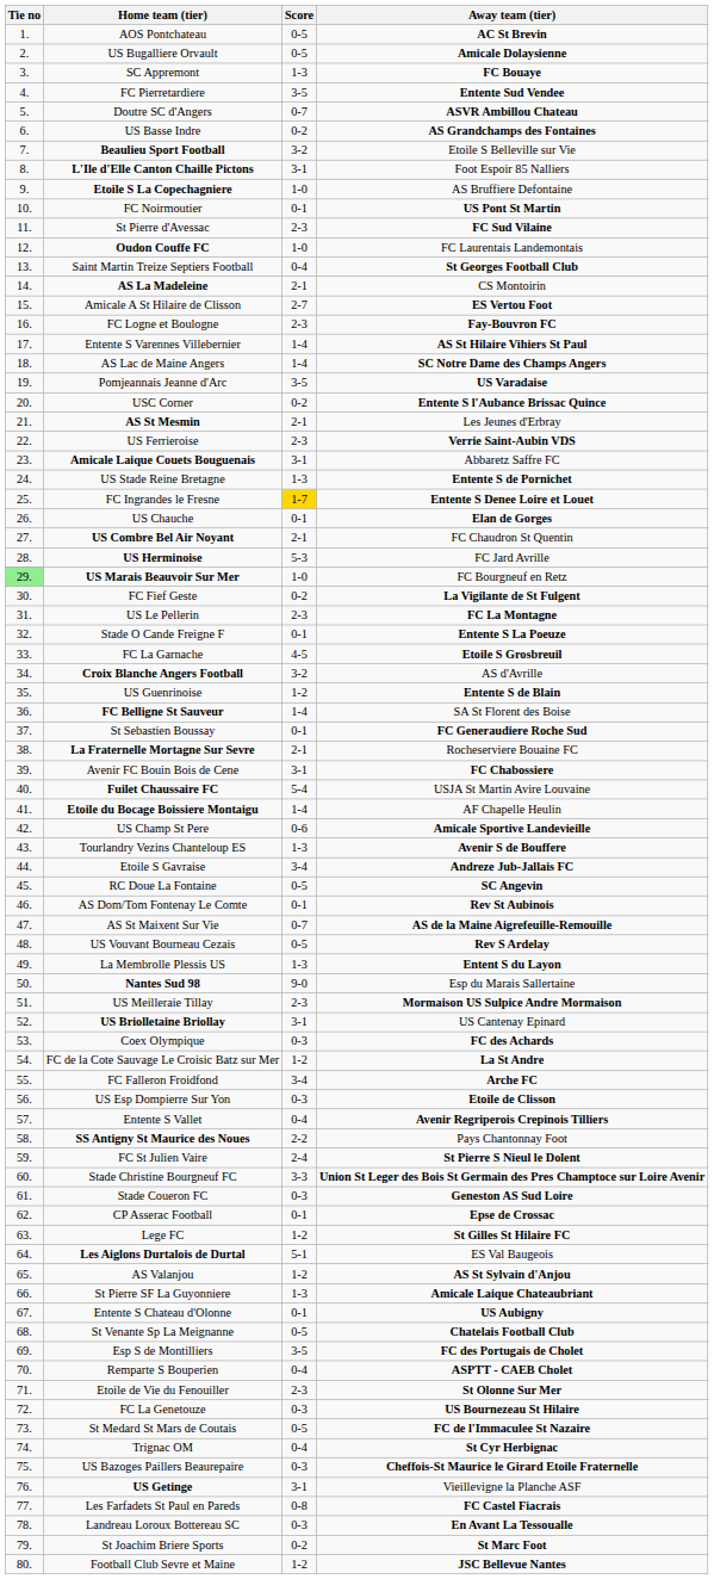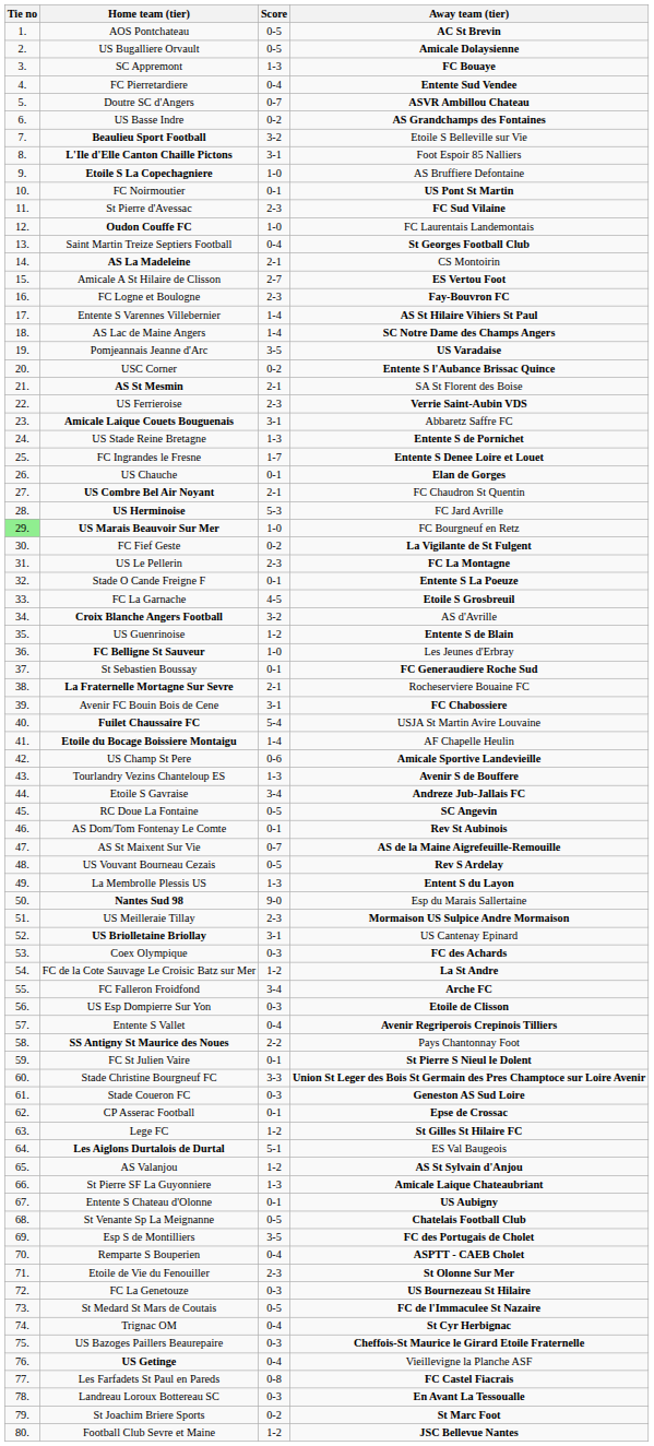 <table class="wikitable" style="text-align: center">
 <tr>
 <th>Tie no</th>
 <th>Home team (tier)</th>
 <th>Score</th>
 <th>Away team (tier)</th>
 </tr>
 <tr>
 <td>1.</td>
 <td>AOS Pontchateau</td>
 <td>0-5</td>
 <td><strong>AC St Brevin</strong></td>
 </tr>
 <tr>
 <td>2.</td>
 <td>US Bugalliere Orvault</td>
 <td>0-5</td>
 <td><strong>Amicale Dolaysienne</strong></td>
 </tr>
 <tr>
 <td>3.</td>
 <td>SC Appremont</td>
 <td>1-3</td>
 <td><strong>FC Bouaye</strong></td>
 </tr>
 <tr>
 <td>4.</td>
 <td>FC Pierretardiere</td>
-<td>3-5 </td>
+<td>0-4</td>
 <td><strong>Entente Sud Vendee</strong></td>
 </tr>
 <tr>
 <td>5.</td>
 <td>Doutre SC d'Angers</td>
 <td>0-7</td>
 <td><strong>ASVR Ambillou Chateau</strong></td>
 </tr>
 <tr>
 <td>6.</td>
 <td>US Basse Indre</td>
 <td>0-2</td>
 <td><strong>AS Grandchamps des Fontaines</strong></td>
 </tr>
 <tr>
 <td>7.</td>
 <td><strong>Beaulieu Sport Football</strong></td>
 <td>3-2 </td>
 <td>Etoile S Belleville sur Vie</td>
 </tr>
 <tr>
 <td>8.</td>
 <td><strong>L'Ile d'Elle Canton Chaille Pictons</strong></td>
 <td>3-1 </td>
 <td>Foot Espoir 85 Nalliers</td>
 </tr>
 <tr>
 <td>9.</td>
 <td><strong>Etoile S La Copechagniere</strong></td>
 <td>1-0</td>
 <td>AS Bruffiere Defontaine</td>
 </tr>
 <tr>
 <td>10.</td>
 <td>FC Noirmoutier</td>
 <td>0-1</td>
 <td><strong> US Pont St Martin</strong></td>
 </tr>
 <tr>
 <td>11.</td>
 <td>St Pierre d'Avessac</td>
 <td>2-3 </td>
 <td><strong>FC Sud Vilaine</strong></td>
 </tr>
 <tr>
 <td>12.</td>
 <td><strong>Oudon Couffe FC</strong></td>
 <td>1-0</td>
 <td>FC Laurentais Landemontais</td>
 </tr>
 <tr>
 <td>13.</td>
 <td>Saint Martin Treize Septiers Football</td>
 <td>0-4</td>
 <td><strong>St Georges Football Club</strong></td>
 </tr>
 <tr>
 <td>14.</td>
 <td><strong>AS La Madeleine</strong></td>
 <td>2-1</td>
 <td>CS Montoirin</td>
 </tr>
 <tr>
 <td>15.</td>
 <td>Amicale A St Hilaire de Clisson</td>
 <td>2-7</td>
 <td><strong>ES Vertou Foot</strong></td>
 </tr>
 <tr>
 <td>16.</td>
 <td>FC Logne et Boulogne</td>
 <td>2-3 </td>
 <td><strong>Fay-Bouvron FC</strong></td>
 </tr>
 <tr>
 <td>17.</td>
 <td>Entente S Varennes Villebernier</td>
 <td>1-4</td>
 <td><strong>AS St Hilaire Vihiers St Paul</strong></td>
 </tr>
 <tr>
 <td>18.</td>
 <td>AS Lac de Maine Angers</td>
 <td>1-4</td>
 <td><strong>SC Notre Dame des Champs Angers</strong></td>
 </tr>
 <tr>
 <td>19.</td>
 <td>Pomjeannais Jeanne d'Arc</td>
 <td>3-5 </td>
 <td><strong>US Varadaise</strong></td>
 </tr>
 <tr>
 <td>20.</td>
 <td>USC Corner</td>
 <td>0-2</td>
 <td><strong>Entente S l'Aubance Brissac Quince</strong></td>
 </tr>
 <tr>
 <td>21.</td>
 <td><strong>AS St Mesmin</strong></td>
 <td>2-1</td>
-<td>Les Jeunes d'Erbray</td>
+<td>SA St Florent des Boise</td>
 </tr>
 <tr>
 <td>22.</td>
 <td>US Ferrieroise</td>
 <td>2-3</td>
 <td><strong>Verrie Saint-Aubin VDS</strong></td>
 </tr>
 <tr>
 <td>23.</td>
 <td><strong>Amicale Laique Couets Bouguenais</strong></td>
 <td>3-1</td>
 <td>Abbaretz Saffre FC</td>
 </tr>
 <tr>
 <td>24.</td>
 <td>US Stade Reine Bretagne</td>
 <td>1-3</td>
 <td><strong>Entente S de Pornichet</strong></td>
 </tr>
 <tr>
 <td>25.</td>
 <td>FC Ingrandes le Fresne</td>
-<td style="background: gold;">1-7</td>
+<td>1-7</td>
 <td><strong>Entente S Denee Loire et Louet</strong></td>
 </tr>
 <tr>
 <td>26.</td>
 <td>US Chauche</td>
 <td>0-1</td>
 <td><strong>Elan de Gorges</strong></td>
 </tr>
 <tr>
 <td>27.</td>
 <td><strong>US Combre Bel Air Noyant</strong></td>
 <td>2-1</td>
 <td>FC Chaudron St Quentin</td>
 </tr>
 <tr>
 <td>28.</td>
 <td><strong>US Herminoise</strong></td>
 <td>5-3</td>
 <td>FC Jard Avrille</td>
 </tr>
 <tr>
 <td style="background: lightgreen;">29.</td>
 <td><strong>US Marais Beauvoir Sur Mer</strong></td>
 <td>1-0</td>
 <td>FC Bourgneuf en Retz</td>
 </tr>
 <tr>
 <td>30.</td>
 <td>FC Fief Geste</td>
 <td>0-2</td>
 <td><strong>La Vigilante de St Fulgent</strong></td>
 </tr>
 <tr>
 <td>31.</td>
 <td>US Le Pellerin</td>
 <td>2-3</td>
 <td><strong>FC La Montagne</strong></td>
 </tr>
 <tr>
 <td>32.</td>
 <td>Stade O Cande Freigne F</td>
 <td>0-1 </td>
 <td><strong>Entente S La Poeuze</strong></td>
 </tr>
 <tr>
 <td>33.</td>
 <td>FC La Garnache</td>
 <td>4-5</td>
 <td><strong>Etoile S Grosbreuil</strong></td>
 </tr>
 <tr>
 <td>34.</td>
 <td><strong>Croix Blanche Angers Football</strong></td>
 <td>3-2</td>
 <td>AS d'Avrille</td>
 </tr>
 <tr>
 <td>35.</td>
 <td>US Guenrinoise</td>
 <td>1-2</td>
 <td><strong>Entente S de Blain</strong></td>
 </tr>
 <tr>
 <td>36.</td>
 <td><strong>FC Belligne St Sauveur</strong></td>
-<td>1-4</td>
-<td>SA St Florent des Boise</td>
+<td>1-0</td>
+<td>Les Jeunes d'Erbray</td>
 </tr>
 <tr>
 <td>37.</td>
 <td>St Sebastien Boussay</td>
 <td>0-1</td>
 <td><strong>FC Generaudiere Roche Sud</strong></td>
 </tr>
 <tr>
 <td>38.</td>
 <td><strong>La Fraternelle Mortagne Sur Sevre</strong></td>
 <td>2-1</td>
 <td>Rocheserviere Bouaine FC</td>
 </tr>
 <tr>
 <td>39.</td>
 <td>Avenir FC Bouin Bois de Cene</td>
 <td>3-1</td>
 <td><strong>FC Chabossiere</strong></td>
 </tr>
 <tr>
 <td>40.</td>
 <td><strong>Fuilet Chaussaire FC</strong></td>
 <td>5-4</td>
 <td>USJA St Martin Avire Louvaine</td>
 </tr>
 <tr>
 <td>41.</td>
 <td><strong>Etoile du Bocage Boissiere Montaigu</strong></td>
 <td>1-4</td>
 <td>AF Chapelle Heulin</td>
 </tr>
 <tr>
 <td>42.</td>
 <td>US Champ St Pere</td>
 <td>0-6</td>
 <td><strong>Amicale Sportive Landevieille</strong></td>
 </tr>
 <tr>
 <td>43.</td>
 <td>Tourlandry Vezins Chanteloup ES</td>
 <td>1-3</td>
 <td><strong>Avenir S de Bouffere</strong></td>
 </tr>
 <tr>
 <td>44.</td>
 <td>Etoile S Gavraise</td>
 <td>3-4 </td>
 <td><strong>Andreze Jub-Jallais FC</strong></td>
 </tr>
 <tr ->
 <td>45.</td>
 <td>RC Doue La Fontaine</td>
 <td>0-5</td>
 <td><strong>SC Angevin</strong></td>
 </tr>
 <tr ->
 <td>46.</td>
 <td>AS Dom/Tom Fontenay Le Comte</td>
 <td>0-1</td>
 <td><strong>Rev St Aubinois</strong></td>
 </tr>
 <tr ->
 <td>47.</td>
 <td>AS St Maixent Sur Vie</td>
 <td>0-7</td>
 <td><strong>AS de la Maine Aigrefeuille-Remouille</strong></td>
 </tr>
 <tr ->
 <td>48.</td>
 <td>US Vouvant Bourneau Cezais</td>
 <td>0-5</td>
 <td><strong>Rev S Ardelay</strong></td>
 </tr>
 <tr ->
 <td>49.</td>
 <td>La Membrolle Plessis US</td>
 <td>1-3</td>
 <td><strong>Entent S du Layon</strong></td>
 </tr>
 <tr ->
 <td>50.</td>
 <td><strong>Nantes Sud 98</strong></td>
 <td>9-0</td>
 <td>Esp du Marais Sallertaine</td>
 </tr>
 <tr>
 <td>51.</td>
 <td>US Meilleraie Tillay</td>
 <td>2-3 </td>
 <td><strong>Mormaison US Sulpice Andre Mormaison</strong></td>
 </tr>
 <tr>
 <td>52.</td>
 <td><strong>US Briolletaine Briollay</strong></td>
 <td>3-1 </td>
 <td>US Cantenay Epinard</td>
 </tr>
 <tr>
 <td>53.</td>
 <td>Coex Olympique</td>
 <td>0-3</td>
 <td><strong>FC des Achards</strong></td>
 </tr>
 <tr>
 <td>54.</td>
 <td>FC de la Cote Sauvage Le Croisic Batz sur Mer</td>
 <td>1-2</td>
 <td><strong>La St Andre</strong></td>
 </tr>
 <tr>
 <td>55.</td>
 <td>FC Falleron Froidfond</td>
 <td>3-4</td>
 <td><strong>Arche FC</strong></td>
 </tr>
 <tr>
 <td>56.</td>
 <td>US Esp Dompierre Sur Yon</td>
 <td>0-3</td>
 <td><strong>Etoile de Clisson</strong></td>
 </tr>
 <tr>
 <td>57.</td>
 <td>Entente S Vallet</td>
 <td>0-4</td>
 <td><strong>Avenir Regriperois Crepinois Tilliers</strong></td>
 </tr>
 <tr>
 <td>58.</td>
 <td><strong>SS Antigny St Maurice des Noues</strong></td>
 <td>2-2 </td>
 <td>Pays Chantonnay Foot</td>
 </tr>
 <tr>
 <td>59.</td>
 <td>FC St Julien Vaire</td>
-<td>2-4 </td>
+<td>0-1</td>
 <td><strong>St Pierre S Nieul le Dolent</strong></td>
 </tr>
 <tr>
 <td>60.</td>
 <td>Stade Christine Bourgneuf FC</td>
 <td>3-3 </td>
 <td><strong>Union St Leger des Bois St Germain des Pres Champtoce sur Loire Avenir</strong></td>
 </tr>
 <tr>
 <td>61.</td>
 <td>Stade Coueron FC</td>
 <td>0-3</td>
 <td><strong>Geneston AS Sud Loire</strong></td>
 </tr>
 <tr>
 <td>62.</td>
 <td>CP Asserac Football</td>
 <td>0-1</td>
 <td><strong>Epse de Crossac</strong></td>
 </tr>
 <tr>
 <td>63.</td>
 <td>Lege FC</td>
 <td>1-2</td>
 <td><strong>St Gilles St Hilaire FC</strong></td>
 </tr>
 <tr>
 <td>64.</td>
 <td><strong>Les Aiglons Durtalois de Durtal</strong></td>
 <td>5-1</td>
 <td>ES Val Baugeois</td>
 </tr>
 <tr>
 <td>65.</td>
 <td>AS Valanjou</td>
 <td>1-2</td>
 <td><strong>AS St Sylvain d'Anjou</strong></td>
 </tr>
 <tr>
 <td>66.</td>
 <td>St Pierre SF La Guyonniere</td>
 <td>1-3</td>
 <td><strong>Amicale Laique Chateaubriant</strong></td>
 </tr>
 <tr>
 <td>67.</td>
 <td>Entente S Chateau d'Olonne</td>
 <td>0-1</td>
 <td><strong>US Aubigny</strong></td>
 </tr>
 <tr>
 <td>68.</td>
 <td>St Venante Sp La Meignanne</td>
 <td>0-5</td>
 <td><strong>Chatelais Football Club</strong></td>
 </tr>
 <tr>
 <td>69.</td>
 <td>Esp S de Montilliers</td>
 <td>3-5 </td>
 <td><strong>FC des Portugais de Cholet</strong></td>
 </tr>
 <tr>
 <td>70.</td>
 <td>Remparte S Bouperien</td>
 <td>0-4</td>
 <td><strong>ASPTT - CAEB Cholet</strong></td>
 </tr>
 <tr>
 <td>71.</td>
 <td>Etoile de Vie du Fenouiller</td>
 <td>2-3 </td>
 <td><strong>St Olonne Sur Mer</strong></td>
 </tr>
 <tr>
 <td>72.</td>
 <td>FC La Genetouze</td>
 <td>0-3</td>
 <td><strong>US Bournezeau St Hilaire</strong></td>
 </tr>
 <tr>
 <td>73.</td>
 <td>St Medard St Mars de Coutais</td>
 <td>0-5</td>
 <td><strong>FC de l'Immaculee St Nazaire</strong></td>
 </tr>
 <tr>
 <td>74.</td>
 <td>Trignac OM</td>
 <td>0-4</td>
 <td><strong>St Cyr Herbignac</strong></td>
 </tr>
 <tr>
 <td>75.</td>
 <td>US Bazoges Paillers Beaurepaire</td>
 <td>0-3 </td>
 <td><strong>Cheffois-St Maurice le Girard Etoile Fraternelle</strong></td>
 </tr>
 <tr>
 <td>76.</td>
 <td><strong>US Getinge</strong></td>
-<td>3-1 </td>
+<td>0-4</td>
 <td>Vieillevigne la Planche ASF</td>
 </tr>
 <tr>
 <td>77.</td>
 <td>Les Farfadets St Paul en Pareds</td>
 <td>0-8</td>
 <td><strong>FC Castel Fiacrais</strong></td>
 </tr>
 <tr>
 <td>78.</td>
 <td>Landreau Loroux Bottereau SC</td>
 <td>0-3</td>
 <td><strong>En Avant La Tessoualle</strong></td>
 </tr>
 <tr>
 <td>79.</td>
 <td>St Joachim Briere Sports</td>
 <td>0-2</td>
 <td><strong>St Marc Foot</strong></td>
 </tr>
 <tr>
 <td>80.</td>
 <td>Football Club Sevre et Maine</td>
 <td>1-2</td>
 <td><strong>JSC Bellevue Nantes</strong></td>
 </tr>
 </table>
